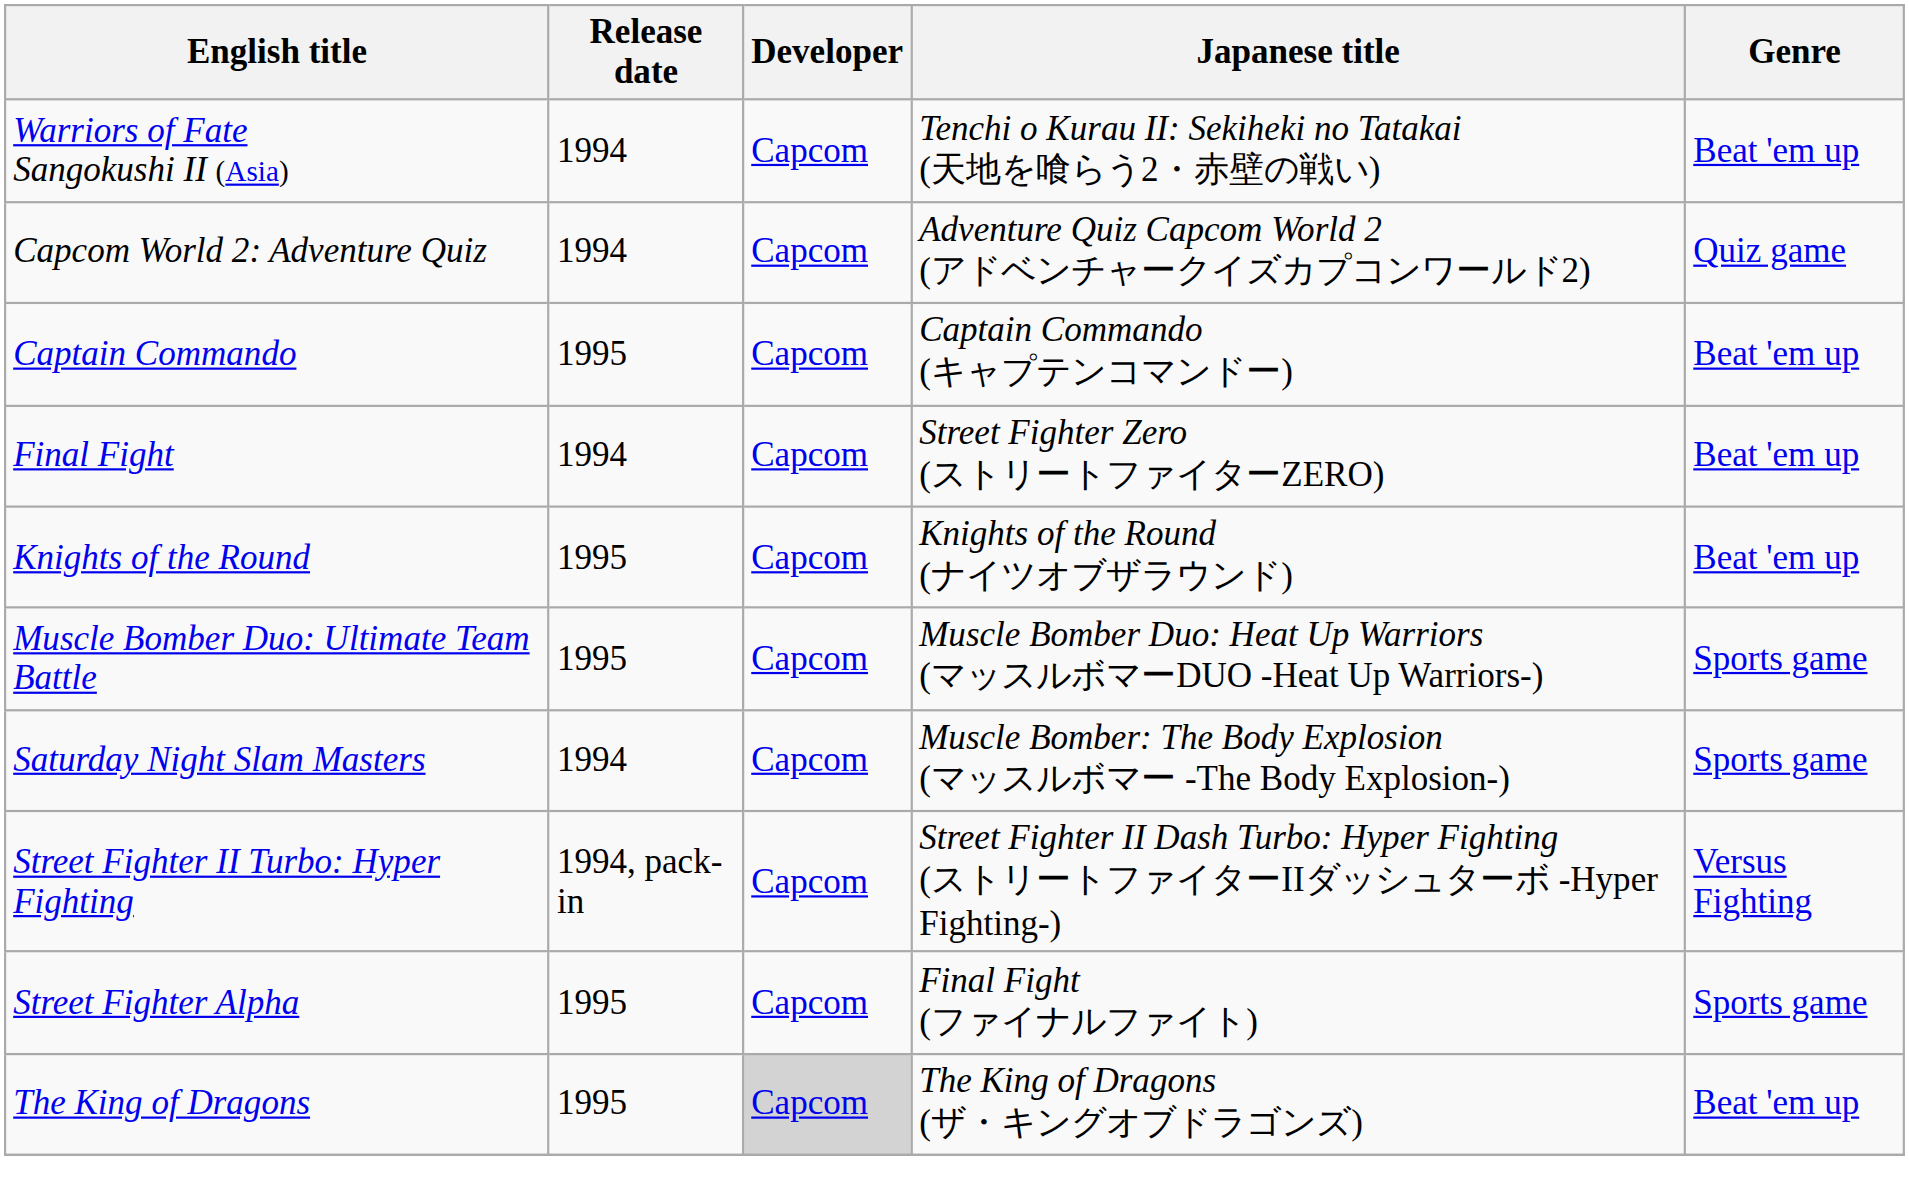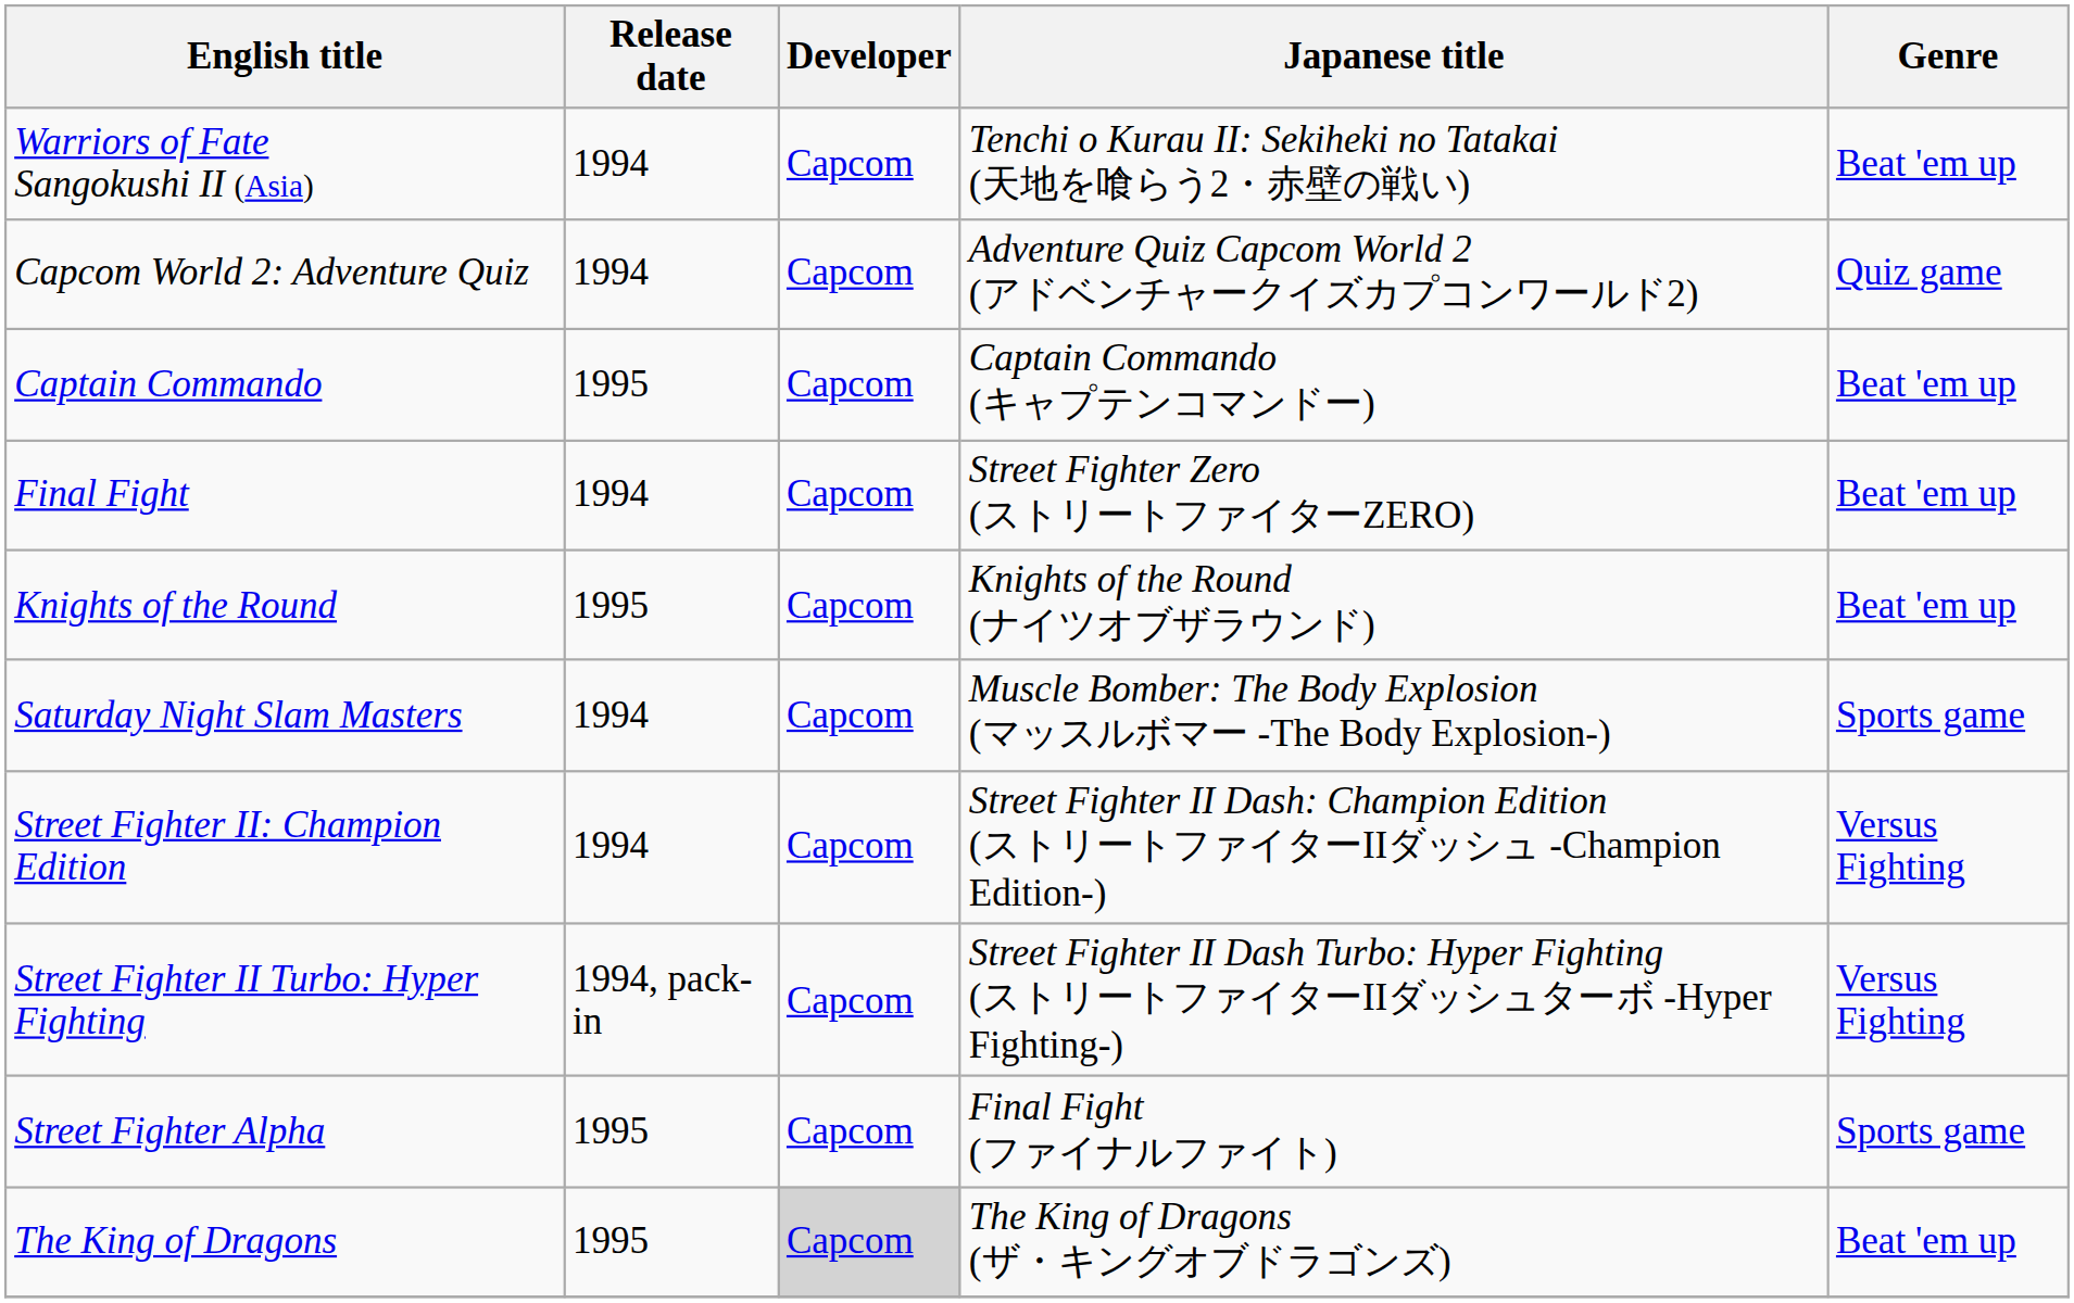 <table class="wikitable sortable" style="width:auto;">
 <tr>
 <th>English title</th>
 <th>Release date</th>
 <th>Developer</th>
 <th>Japanese title</th>
 <th>Genre</th>
 </tr>
 <tr>
 <td><em><a href='#'>Warriors of Fate</a></em><br><em>Sangokushi II</em> <small>(<a href='#'>Asia</a>)</small></td>
 <td>1994</td>
 <td><a href='#'>Capcom</a></td>
 <td><em>Tenchi o Kurau II: Sekiheki no Tatakai</em><br>(天地を喰らう2・赤壁の戦い)</td>
 <td><a href='#'>Beat 'em up</a></td>
 </tr>
 <tr>
 <td><em>Capcom World 2: Adventure Quiz</em></td>
 <td>1994</td>
 <td><a href='#'>Capcom</a></td>
 <td><em>Adventure Quiz Capcom World 2</em><br>(アドベンチャークイズカプコンワールド2)</td>
 <td><a href='#'>Quiz game</a></td>
 </tr>
 <tr>
 <td><em><a href='#'>Captain Commando</a></em></td>
 <td>1995</td>
 <td><a href='#'>Capcom</a></td>
 <td><em>Captain Commando</em><br>(キャプテンコマンドー)</td>
 <td><a href='#'>Beat 'em up</a></td>
 </tr>
 <tr>
 <td><em><a href='#'>Final Fight</a></em></td>
 <td>1994</td>
 <td><a href='#'>Capcom</a></td>
 <td><em>Street Fighter Zero</em><br>(ストリートファイターZERO)</td>
 <td><a href='#'>Beat 'em up</a></td>
 </tr>
 <tr>
 <td><em><a href='#'>Knights of the Round</a></em></td>
 <td>1995</td>
 <td><a href='#'>Capcom</a></td>
 <td><em>Knights of the Round</em><br>(ナイツオブザラウンド)</td>
 <td><a href='#'>Beat 'em up</a></td>
 </tr>
 <tr>
-<td><em><a href='#'>Muscle Bomber Duo: Ultimate Team Battle</a></em></td>
-<td>1995</td>
-<td><a href='#'>Capcom</a></td>
-<td><em>Muscle Bomber Duo: Heat Up Warriors</em><br>(マッスルボマーDUO -Heat Up Warriors-)</td>
-<td><a href='#'>Sports game</a></td>
-</tr>
-<tr>
 <td><em><a href='#'>Saturday Night Slam Masters</a></em></td>
 <td>1994</td>
 <td><a href='#'>Capcom</a></td>
 <td><em>Muscle Bomber: The Body Explosion</em><br>(マッスルボマー -The Body Explosion-)</td>
 <td><a href='#'>Sports game</a></td>
+</tr>
+<tr>
+<td><em><a href='#'>Street Fighter II: Champion Edition</a></em></td>
+<td>1994</td>
+<td><a href='#'>Capcom</a></td>
+<td><em>Street Fighter II Dash: Champion Edition</em><br>(ストリートファイターIIダッシュ -Champion Edition-)</td>
+<td><a href='#'>Versus Fighting</a></td>
 </tr>
 <tr>
 <td><em><a href='#'>Street Fighter II Turbo: Hyper Fighting</a></em></td>
 <td>1994, pack-in</td>
 <td><a href='#'>Capcom</a></td>
 <td><em>Street Fighter II Dash Turbo: Hyper Fighting</em><br>(ストリートファイターIIダッシュターボ -Hyper Fighting-)</td>
 <td><a href='#'>Versus Fighting</a></td>
 </tr>
 <tr>
 <td><em><a href='#'>Street Fighter Alpha</a></em></td>
 <td>1995</td>
 <td><a href='#'>Capcom</a></td>
 <td><em>Final Fight</em><br>(ファイナルファイト)</td>
 <td><a href='#'>Sports game</a></td>
 </tr>
 <tr>
 <td><em><a href='#'>The King of Dragons</a></em></td>
 <td>1995</td>
 <td style="background: lightgrey;"><a href='#'>Capcom</a></td>
 <td><em>The King of Dragons</em><br>(ザ・キングオブドラゴンズ)</td>
 <td><a href='#'>Beat 'em up</a></td>
 </tr>
 <tr>
 </tr>
 </table>
